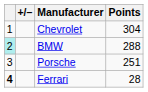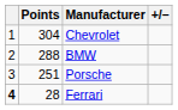 <table class="wikitable" style="font-size: 95%;">
 <tr>
 <th scope="col"></th>
+<th scope="col">Points</th>
+<th scope="col">Manufacturer</th>
 <th scope="col">+/–</th>
-<th scope="col">Manufacturer</th>
-<th scope="col">Points</th>
 </tr>
 <tr>
 <td align=center>1</td>
+<td align=right>304</td>
+<td> <a href='#'>Chevrolet</a></td>
 <td align="left"></td>
-<td> <a href='#'>Chevrolet</a></td>
-<td align=right>304</td>
 </tr>
 <tr>
-<td align=center style="background: paleturquoise;">2</td>
+<td align=center>2</td>
+<td align=right>288</td>
+<td> <a href='#'>BMW</a></td>
 <td align="left"></td>
-<td> <a href='#'>BMW</a></td>
-<td align=right>288</td>
 </tr>
 <tr>
 <td align=center>3</td>
+<td align=right>251</td>
+<td> <a href='#'>Porsche</a></td>
 <td align="left"></td>
-<td> <a href='#'>Porsche</a></td>
-<td align=right>251</td>
 </tr>
 <tr>
 <td align=center><strong>4</strong></td>
+<td align=right>28</td>
+<td> <a href='#'>Ferrari</a></td>
 <td align="left"></td>
-<td> <a href='#'>Ferrari</a></td>
-<td align=right>28</td>
 </tr>
 </table>
